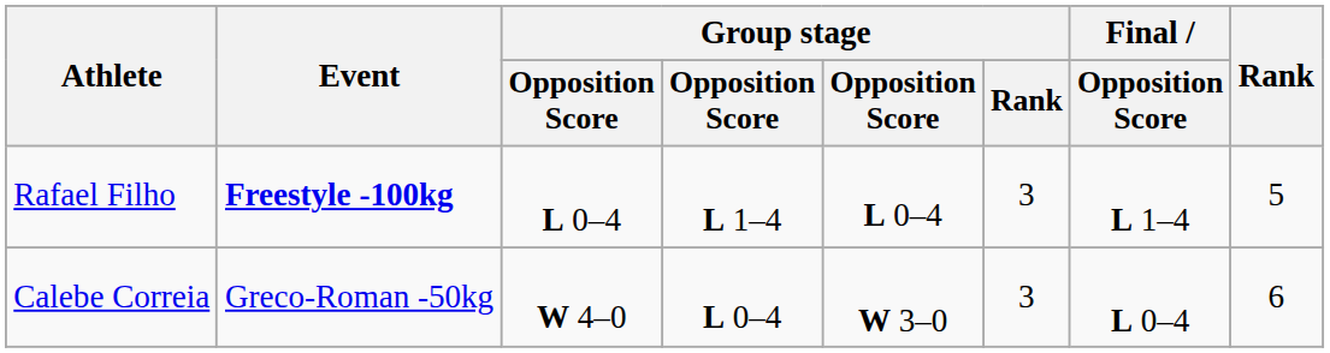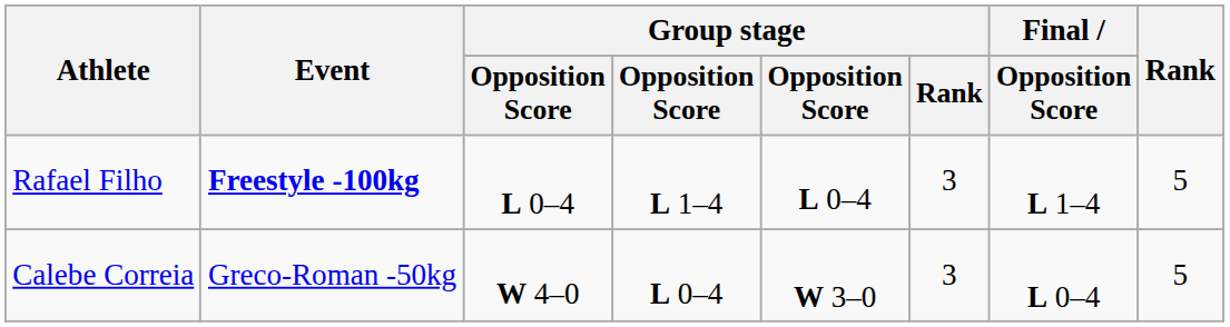 <table class="wikitable" style="font-size:90%">
 <tr>
 <th rowspan=2>Athlete</th>
 <th rowspan=2>Event</th>
 <th colspan=4>Group stage</th>
 <th>Final / </th>
 <th rowspan=2>Rank</th>
 </tr>
 <tr style="font-size:95%">
 <th>Opposition<br>Score</th>
 <th>Opposition<br>Score</th>
 <th>Opposition<br>Score</th>
 <th>Rank</th>
 <th>Opposition<br>Score</th>
 </tr>
 <tr align=center>
 <td align=left><a href='#'>Rafael Filho</a></td>
 <td align=left><strong><a href='#'>Freestyle -100kg</a></strong></td>
 <td> <br><strong>L</strong> 0–4 <sup></sup></td>
 <td> <br><strong>L</strong> 1–4 <sup></sup></td>
 <td> <br><strong>L</strong> 0–4</td>
 <td>3 <strong></strong></td>
 <td> <br><strong>L</strong> 1–4 <sup></sup></td>
 <td>5</td>
 </tr>
 <tr align=center>
 <td align=left><a href='#'>Calebe Correia</a></td>
 <td align=left><a href='#'>Greco-Roman -50kg</a></td>
 <td> <br><strong>W</strong> 4–0</td>
 <td> <br><strong>L</strong> 0–4</td>
 <td> <br><strong>W</strong> 3–0 <sup></sup></td>
 <td>3 <strong></strong></td>
 <td> <br><strong>L</strong> 0–4 <sup></sup></td>
-<td>6</td>
+<td>5</td>
 </tr>
 </table>
